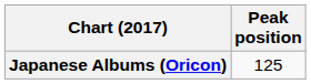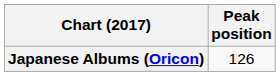 <table class="wikitable sortable plainrowheaders" style="text-align:center">
 <tr>
 <th scope="col">Chart (2017)</th>
 <th scope="col">Peak<br>position</th>
 </tr>
 <tr>
 <th scope="row">Japanese Albums (<a href='#'>Oricon</a>)</th>
-<td style="text-align:center;">125</td>
+<td style="text-align:center;">126</td>
 </tr>
 </table>
